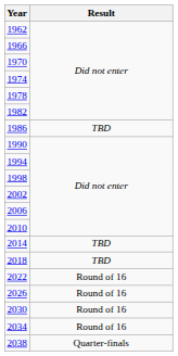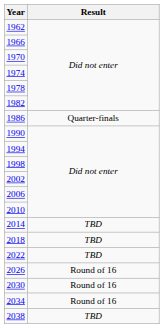 <table class="wikitable" style="text-align: center; font-size:90%">
 <tr>
 <th>Year</th>
 <th style="width:200px">Result</th>
 </tr>
 <tr>
 <td> <a href='#'>1962</a></td>
 <td rowspan="6"><em>Did not enter</em></td>
 </tr>
 <tr>
 <td> <a href='#'>1966</a></td>
 </tr>
 <tr>
 <td> <a href='#'>1970</a></td>
 </tr>
 <tr>
 <td> <a href='#'>1974</a></td>
 </tr>
 <tr>
 <td> <a href='#'>1978</a></td>
 </tr>
 <tr>
 <td> <a href='#'>1982</a></td>
 </tr>
 <tr>
 <td> <a href='#'>1986</a></td>
-<td><em>TBD</em></td>
+<td>Quarter-finals</td>
 </tr>
 <tr>
 <td> <a href='#'>1990</a></td>
 <td rowspan="6"><em>Did not enter</em></td>
 </tr>
 <tr>
 <td> <a href='#'>1994</a></td>
 </tr>
 <tr>
 <td> <a href='#'>1998</a></td>
 </tr>
 <tr>
 <td> <a href='#'>2002</a></td>
 </tr>
 <tr>
 <td> <a href='#'>2006</a></td>
 </tr>
 <tr>
 <td> <a href='#'>2010</a></td>
 </tr>
 <tr>
 <td> <a href='#'>2014</a></td>
 <td><em>TBD</em></td>
 </tr>
 <tr>
 <td> <a href='#'>2018</a></td>
 <td><em>TBD</em></td>
 </tr>
 <tr>
 <td> <a href='#'>2022</a></td>
-<td>Round of 16</td>
+<td><em>TBD</em></td>
 </tr>
 <tr>
 <td> <a href='#'>2026</a></td>
 <td>Round of 16</td>
 </tr>
 <tr>
 <td> <a href='#'>2030</a></td>
 <td>Round of 16</td>
 </tr>
 <tr>
 <td> <a href='#'>2034</a></td>
 <td>Round of 16</td>
 </tr>
 <tr>
 <td> <a href='#'>2038</a></td>
-<td>Quarter-finals</td>
+<td><em>TBD</em></td>
 </tr>
 </table>
